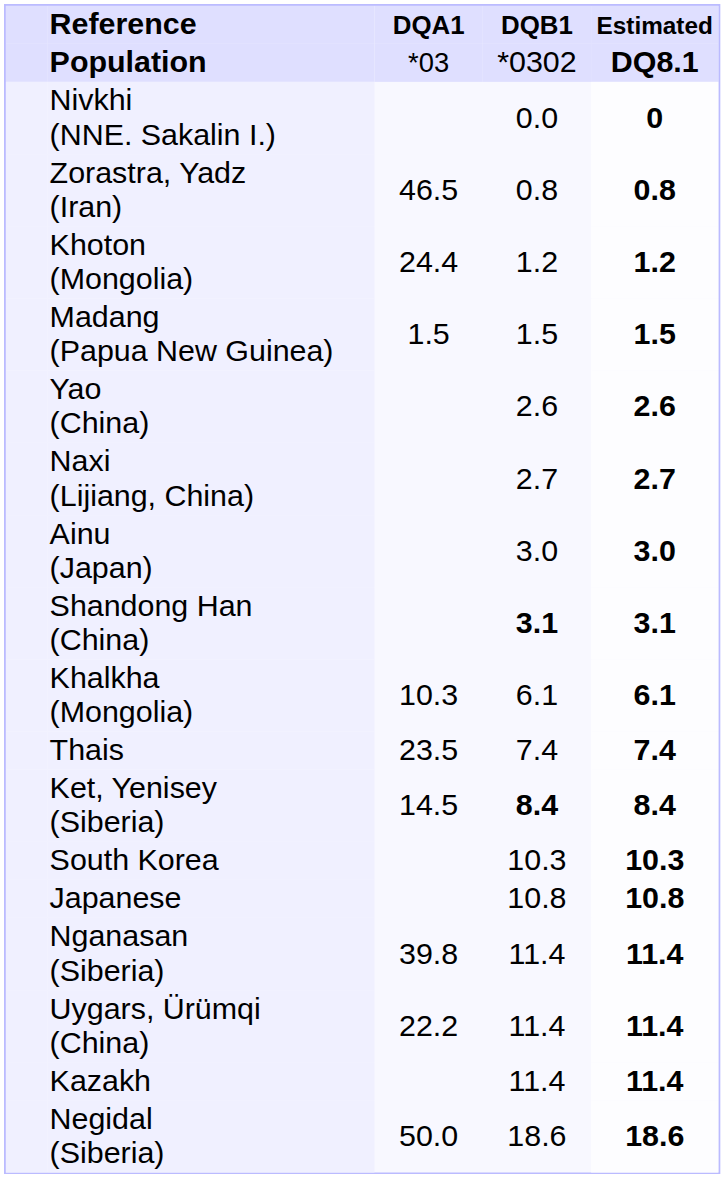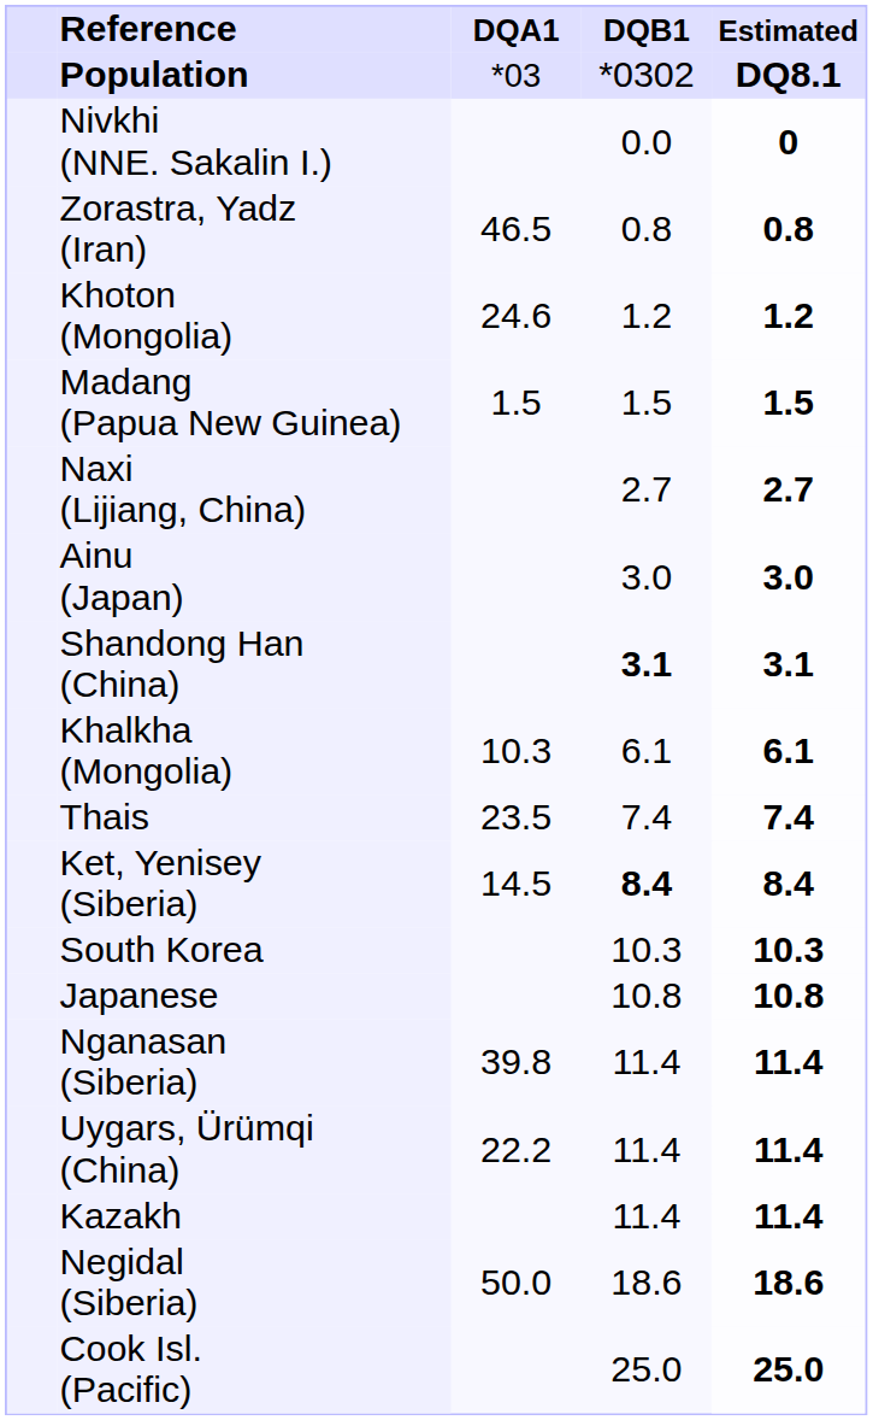 <table align="left" border="0" cellspacing="0" cellpadding="1" style="text-align:center; margin-right: 1em;  border:1px #bbbbff solid; background:#f8f8ff; ">
 <tr style="background:#dfdfff">
 <th width="20"></th>
 <th width="170" style="text-align:left">Reference</th>
 <th width="55" style="font-size:85%">DQA1</th>
 <th width="55" Style="font-size:85%">DQB1</th>
 <th width="65" Style="font-size:80%">Estimated</th>
 </tr>
 <tr style="background:#dfdfff">
 <th></th>
 <th style="text-align:left">Population</th>
 <td style="font-size:90%">*03</td>
 <td>*0302</td>
 <th>DQ8.1</th>
 </tr>
 <tr>
 <td style="text-align:right; background:#f0f0ff; padding-right:1em"></td>
 <td style="text-align:left; background:#f0f0ff">Nivkhi<br>(NNE. Sakalin I.)</td>
 <td></td>
 <td>0.0</td>
 <th style="background:#fdfdff">0</th>
 </tr>
 <tr>
 <td style="text-align:right; background:#f0f0ff; padding-right:1em"></td>
 <td style="text-align:left; background:#f0f0ff">Zorastra, Yadz<br>(Iran)</td>
 <td>46.5</td>
 <td>0.8</td>
 <th style="background:#fdfdff">0.8</th>
 </tr>
 <tr>
 <td style="text-align:right; background:#f0f0ff; padding-right:1em"></td>
 <td style="text-align:left; background:#f0f0ff">Khoton<br>(Mongolia)</td>
-<td>24.4</td>
+<td>24.6</td>
 <td>1.2</td>
 <th style="background:#fdfdff">1.2</th>
 </tr>
 <tr>
 <td style="text-align:right; background:#f0f0ff; padding-right:1em"></td>
 <td style="text-align:left; background:#f0f0ff">Madang<br>(Papua New Guinea)</td>
 <td>1.5</td>
 <td>1.5</td>
 <th style="background:#fdfdff">1.5</th>
-</tr>
-<tr>
-<td style="text-align:right; background:#f0f0ff; padding-right:1em"></td>
-<td style="text-align:left; background:#f0f0ff">Yao<br>(China)</td>
-<td></td>
-<td>2.6</td>
-<th style="background:#fdfdff">2.6</th>
 </tr>
 <tr>
 <td style="text-align:right; background:#f0f0ff; padding-right:1em"></td>
 <td style="text-align:left; background:#f0f0ff">Naxi<br>(Lijiang, China)</td>
 <td></td>
 <td>2.7</td>
 <th style="background:#fdfdff">2.7</th>
 </tr>
 <tr>
 <td style="text-align:right; background:#f0f0ff; padding-right:1em"></td>
 <td style="text-align:left; background:#f0f0ff">Ainu<br>(Japan)</td>
 <td></td>
 <td>3.0</td>
 <th style="background:#fdfdff">3.0</th>
 </tr>
 <tr>
 <td style="text-align:right; background:#f0f0ff; padding-right:1em"></td>
 <td style="text-align:left; background:#f0f0ff">Shandong Han<br>(China)</td>
 <td></td>
 <td><strong>3.1</strong></td>
 <th style="background:#fdfdff">3.1</th>
 </tr>
 <tr>
 <td style="text-align:right; background:#f0f0ff; padding-right:1em"></td>
 <td style="text-align:left; background:#f0f0ff">Khalkha<br>(Mongolia)</td>
 <td>10.3</td>
 <td>6.1</td>
 <th style="background:#fdfdff">6.1</th>
 </tr>
 <tr>
 <td style="text-align:right; background:#f0f0ff; padding-right:1em"></td>
 <td style="text-align:left; background:#f0f0ff">Thais</td>
 <td>23.5</td>
 <td>7.4</td>
 <th style="background:#fdfdff">7.4</th>
 </tr>
 <tr>
 <td style="text-align:right; background:#f0f0ff; padding-right:1em"></td>
 <td style="text-align:left; background:#f0f0ff">Ket, Yenisey<br>(Siberia)</td>
 <td>14.5</td>
 <td><strong>8.4</strong></td>
 <th style="background:#fdfdff">8.4</th>
 </tr>
 <tr>
 <td style="text-align:right; background:#f0f0ff; padding-right:1em"></td>
 <td style="text-align:left; background:#f0f0ff">South Korea</td>
 <td></td>
 <td>10.3</td>
 <th style="background:#fdfdff">10.3</th>
 </tr>
 <tr>
 <td style="text-align:right; background:#f0f0ff; padding-right:1em"></td>
 <td style="text-align:left; background:#f0f0ff">Japanese</td>
 <td></td>
 <td>10.8</td>
 <th style="background:#fdfdff">10.8</th>
 </tr>
 <tr>
 <td style="text-align:right; background:#f0f0ff; padding-right:1em"></td>
 <td style="text-align:left; background:#f0f0ff">Nganasan<br>(Siberia)</td>
 <td>39.8</td>
 <td>11.4</td>
 <th style="background:#fdfdff">11.4</th>
 </tr>
 <tr>
 <td style="text-align:right; background:#f0f0ff; padding-right:1em"></td>
 <td style="text-align:left; background:#f0f0ff">Uygars, Ürümqi <br>(China)</td>
 <td>22.2</td>
 <td>11.4</td>
 <th style="background:#fdfdff">11.4</th>
 </tr>
 <tr>
 <td style="text-align:right; background:#f0f0ff; padding-right:1em"></td>
 <td style="text-align:left; background:#f0f0ff">Kazakh</td>
 <td></td>
 <td>11.4</td>
 <th style="background:#fdfdff">11.4</th>
 </tr>
 <tr>
 <td style="text-align:right; background:#f0f0ff; padding-right:1em"></td>
 <td style="text-align:left; background:#f0f0ff">Negidal<br>(Siberia)</td>
 <td>50.0</td>
 <td>18.6</td>
 <th style="background:#fdfdff">18.6</th>
 </tr>
 <tr>
+<td style="text-align:right; background:#f0f0ff; padding-right:1em"></td>
+<td style="text-align:left; background:#f0f0ff">Cook Isl.<br>(Pacific)</td>
+<td></td>
+<td>25.0</td>
+<th style="background:#fdfdff">25.0</th>
+</tr>
+<tr>
 </tr>
 </table>
